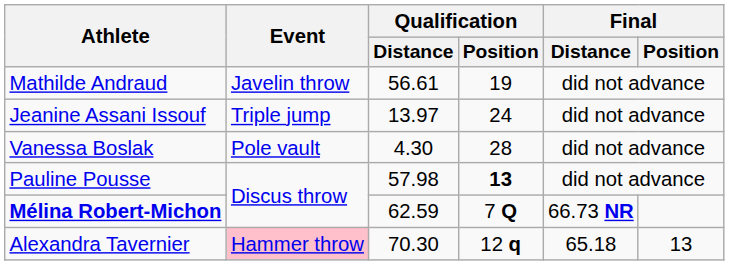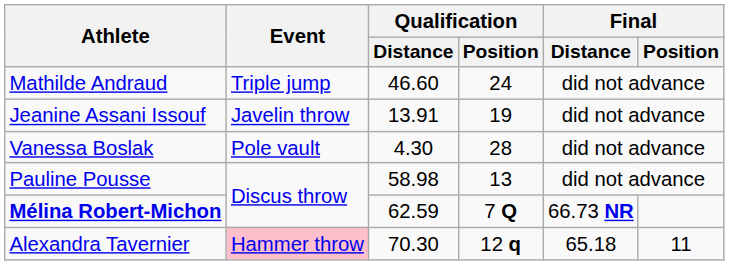 <table class=wikitable style="font-size:90%">
 <tr>
 <th rowspan="2">Athlete</th>
 <th rowspan="2">Event</th>
 <th colspan="2">Qualification</th>
 <th colspan="2">Final</th>
 </tr>
 <tr style="font-size:95%">
 <th>Distance</th>
 <th>Position</th>
 <th>Distance</th>
 <th>Position</th>
 </tr>
 <tr align=center>
 <td align=left><a href='#'>Mathilde Andraud</a></td>
-<td align=left><a href='#'>Javelin throw</a></td>
-<td>56.61</td>
-<td>19</td>
+<td align=left><a href='#'>Triple jump</a></td>
+<td>46.60</td>
+<td>24</td>
 <td colspan=2>did not advance</td>
 </tr>
 <tr align=center>
 <td align=left><a href='#'>Jeanine Assani Issouf</a></td>
-<td align=left><a href='#'>Triple jump</a></td>
-<td>13.97</td>
-<td>24</td>
+<td align=left><a href='#'>Javelin throw</a></td>
+<td>13.91</td>
+<td>19</td>
 <td colspan=2>did not advance</td>
 </tr>
 <tr align=center>
 <td align=left><a href='#'>Vanessa Boslak</a></td>
 <td align=left><a href='#'>Pole vault</a></td>
 <td>4.30</td>
 <td>28</td>
 <td colspan=2>did not advance</td>
 </tr>
 <tr align=center>
 <td align=left><a href='#'>Pauline Pousse</a></td>
 <td style="text-align:left;" rowspan="2"><a href='#'>Discus throw</a></td>
-<td>57.98</td>
-<td><strong>13</strong></td>
+<td>58.98</td>
+<td>13</td>
 <td colspan=2>did not advance</td>
 </tr>
 <tr align=center>
 <td align=left><strong><a href='#'>Mélina Robert-Michon</a></strong></td>
 <td>62.59</td>
 <td>7 <strong>Q</strong></td>
 <td>66.73 <strong><a href='#'>NR</a></strong></td>
 <td></td>
 </tr>
 <tr align=center>
 <td align=left><a href='#'>Alexandra Tavernier</a></td>
 <td align=left style="background: pink;"><a href='#'>Hammer throw</a></td>
 <td>70.30</td>
 <td>12 <strong>q</strong></td>
 <td>65.18</td>
-<td>13</td>
+<td>11</td>
 </tr>
 </table>
